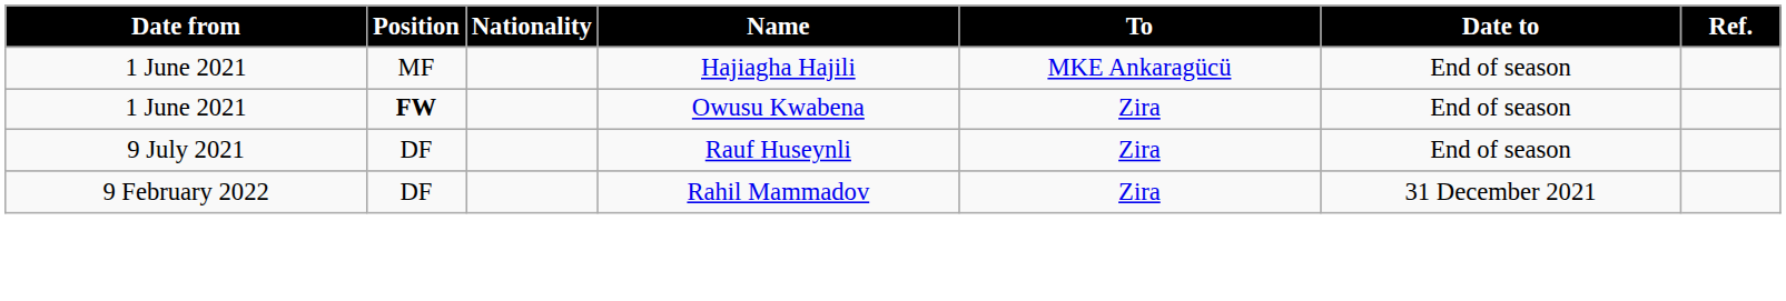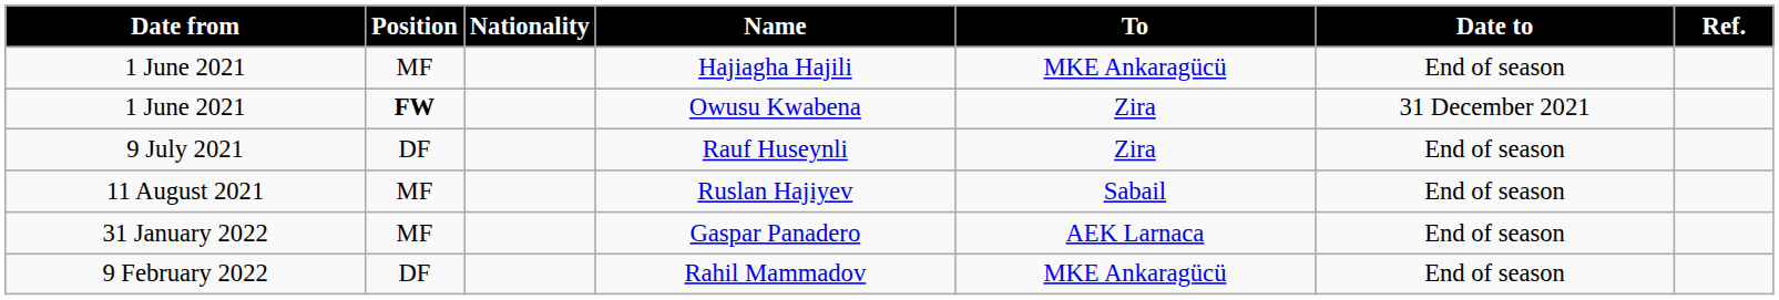 <table class="wikitable" style="text-align:center; font-size:90%; ">
 <tr>
 <th style="background:#000000; color:#fff; width:200px;">Date from</th>
 <th style="background:#000000; color:#fff; width:50px;">Position</th>
 <th style="background:#000000; color:#fff; width:50px;">Nationality</th>
 <th style="background:#000000; color:#fff; width:200px;">Name</th>
 <th style="background:#000000; color:#fff; width:200px;">To</th>
 <th style="background:#000000; color:#fff; width:200px;">Date to</th>
 <th style="background:#000000; color:#fff; width:50px;">Ref.</th>
 </tr>
 <tr>
 <td>1 June 2021</td>
 <td>MF</td>
 <td></td>
 <td><a href='#'>Hajiagha Hajili</a></td>
 <td><a href='#'>MKE Ankaragücü</a></td>
 <td>End of season</td>
 <td></td>
 </tr>
 <tr>
 <td>1 June 2021</td>
 <td><strong>FW</strong></td>
 <td></td>
 <td><a href='#'>Owusu Kwabena</a></td>
 <td><a href='#'>Zira</a></td>
-<td>End of season</td>
+<td>31 December 2021</td>
 <td></td>
 </tr>
 <tr>
 <td>9 July 2021</td>
 <td>DF</td>
 <td></td>
 <td><a href='#'>Rauf Huseynli</a></td>
 <td><a href='#'>Zira</a></td>
 <td>End of season</td>
 <td></td>
 </tr>
 <tr>
+<td>11 August 2021</td>
+<td>MF</td>
+<td></td>
+<td><a href='#'>Ruslan Hajiyev</a></td>
+<td><a href='#'>Sabail</a></td>
+<td>End of season</td>
+<td></td>
+</tr>
+<tr>
+<td>31 January 2022</td>
+<td>MF</td>
+<td></td>
+<td><a href='#'>Gaspar Panadero</a></td>
+<td><a href='#'>AEK Larnaca</a></td>
+<td>End of season</td>
+<td></td>
+</tr>
+<tr>
 <td>9 February 2022</td>
 <td>DF</td>
 <td></td>
 <td><a href='#'>Rahil Mammadov</a></td>
-<td><a href='#'>Zira</a></td>
-<td>31 December 2021</td>
+<td><a href='#'>MKE Ankaragücü</a></td>
+<td>End of season</td>
 <td></td>
 </tr>
 </table>
